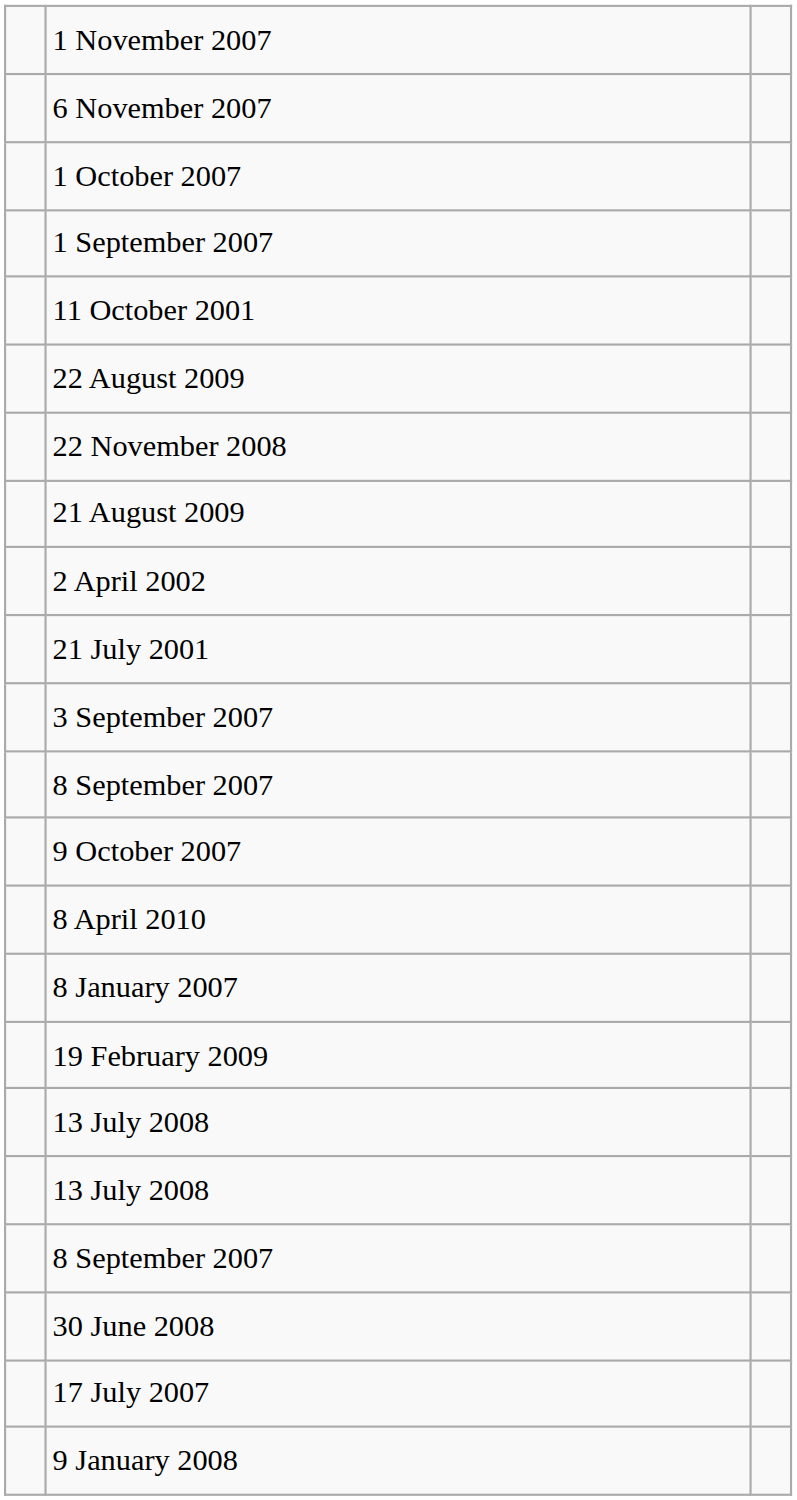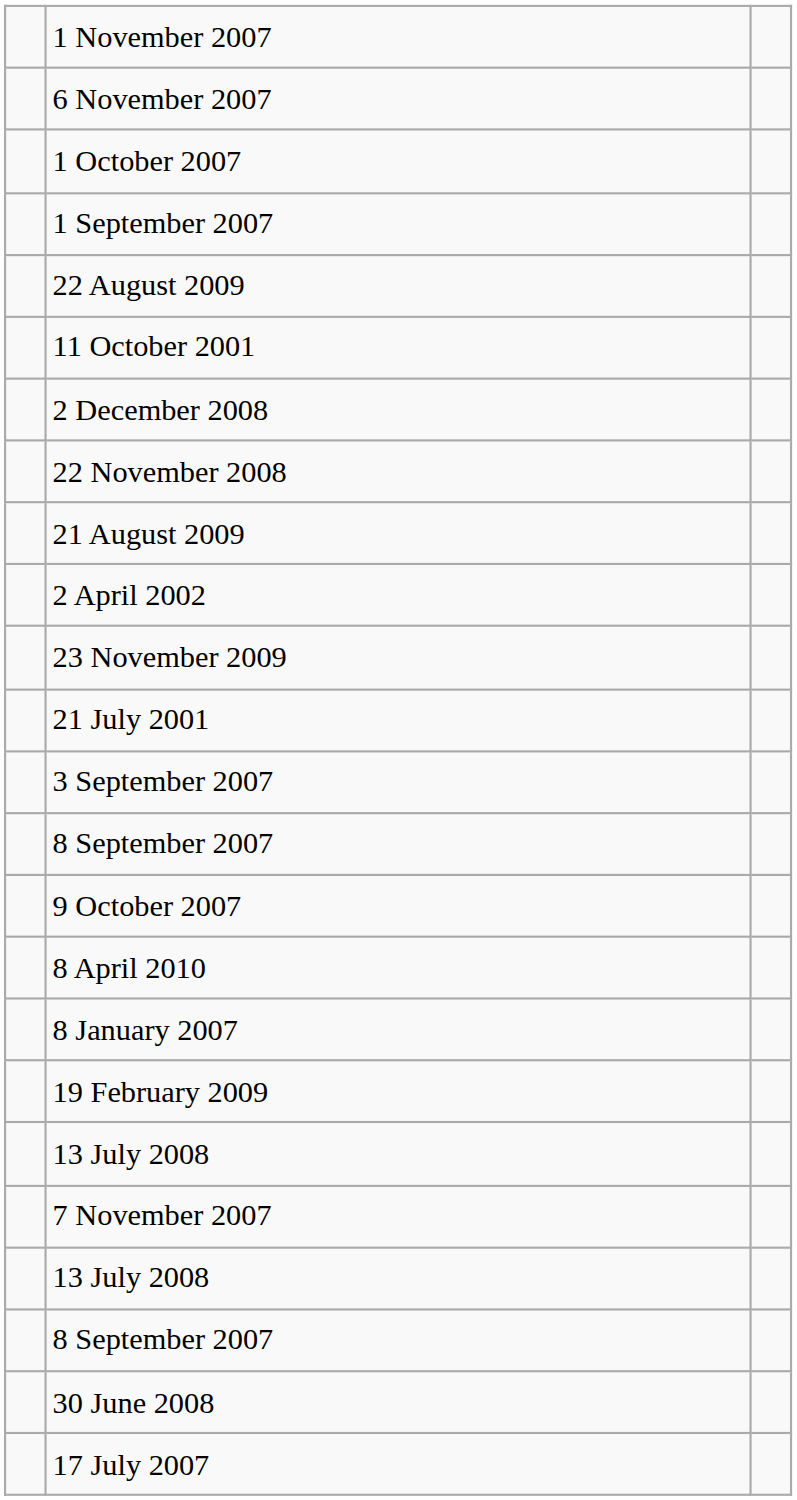 <table class="wikitable" style="font-size: 89%; float: left; width: 26em; margin-right: 1em; height: 700px">
 <tr>
 <td></td>
 <td>1 November 2007</td>
 <td></td>
 </tr>
 <tr>
 <td></td>
 <td>6 November 2007</td>
 <td></td>
 </tr>
 <tr>
 <td></td>
 <td>1 October 2007</td>
 <td></td>
 </tr>
 <tr>
 <td></td>
 <td>1 September 2007</td>
 <td></td>
 </tr>
 <tr>
 <td></td>
+<td>22 August 2009</td>
+<td></td>
+</tr>
+<tr>
+<td></td>
 <td>11 October 2001</td>
 <td></td>
 </tr>
 <tr>
 <td></td>
-<td>22 August 2009</td>
+<td>2 December 2008</td>
 <td></td>
 </tr>
 <tr>
 <td></td>
 <td>22 November 2008</td>
 <td></td>
 </tr>
 <tr>
 <td></td>
 <td>21 August 2009</td>
 <td></td>
 </tr>
 <tr>
 <td></td>
 <td>2 April 2002</td>
+<td></td>
+</tr>
+<tr>
+<td></td>
+<td>23 November 2009</td>
 <td></td>
 </tr>
 <tr>
 <td></td>
 <td>21 July 2001</td>
 <td></td>
 </tr>
 <tr>
 <td></td>
 <td>3 September 2007</td>
 <td></td>
 </tr>
 <tr>
 <td></td>
 <td>8 September 2007</td>
 <td></td>
 </tr>
 <tr>
 <td></td>
 <td>9 October 2007</td>
 <td></td>
 </tr>
 <tr>
 <td></td>
 <td>8 April 2010</td>
 <td></td>
 </tr>
 <tr>
 <td></td>
 <td>8 January 2007</td>
 <td></td>
 </tr>
 <tr>
 <td></td>
 <td>19 February 2009</td>
 <td></td>
 </tr>
 <tr>
 <td></td>
 <td>13 July 2008</td>
 <td></td>
 </tr>
 <tr>
 <td></td>
+<td>7 November 2007</td>
+<td></td>
+</tr>
+<tr>
+<td></td>
 <td>13 July 2008</td>
 <td></td>
 </tr>
 <tr>
 <td></td>
 <td>8 September 2007</td>
 <td></td>
 </tr>
 <tr>
 <td></td>
 <td>30 June 2008</td>
 <td></td>
 </tr>
 <tr>
 <td></td>
 <td>17 July 2007</td>
 <td></td>
 </tr>
-<tr>
-<td></td>
-<td>9 January 2008</td>
-<td></td>
-</tr>
 </table>
